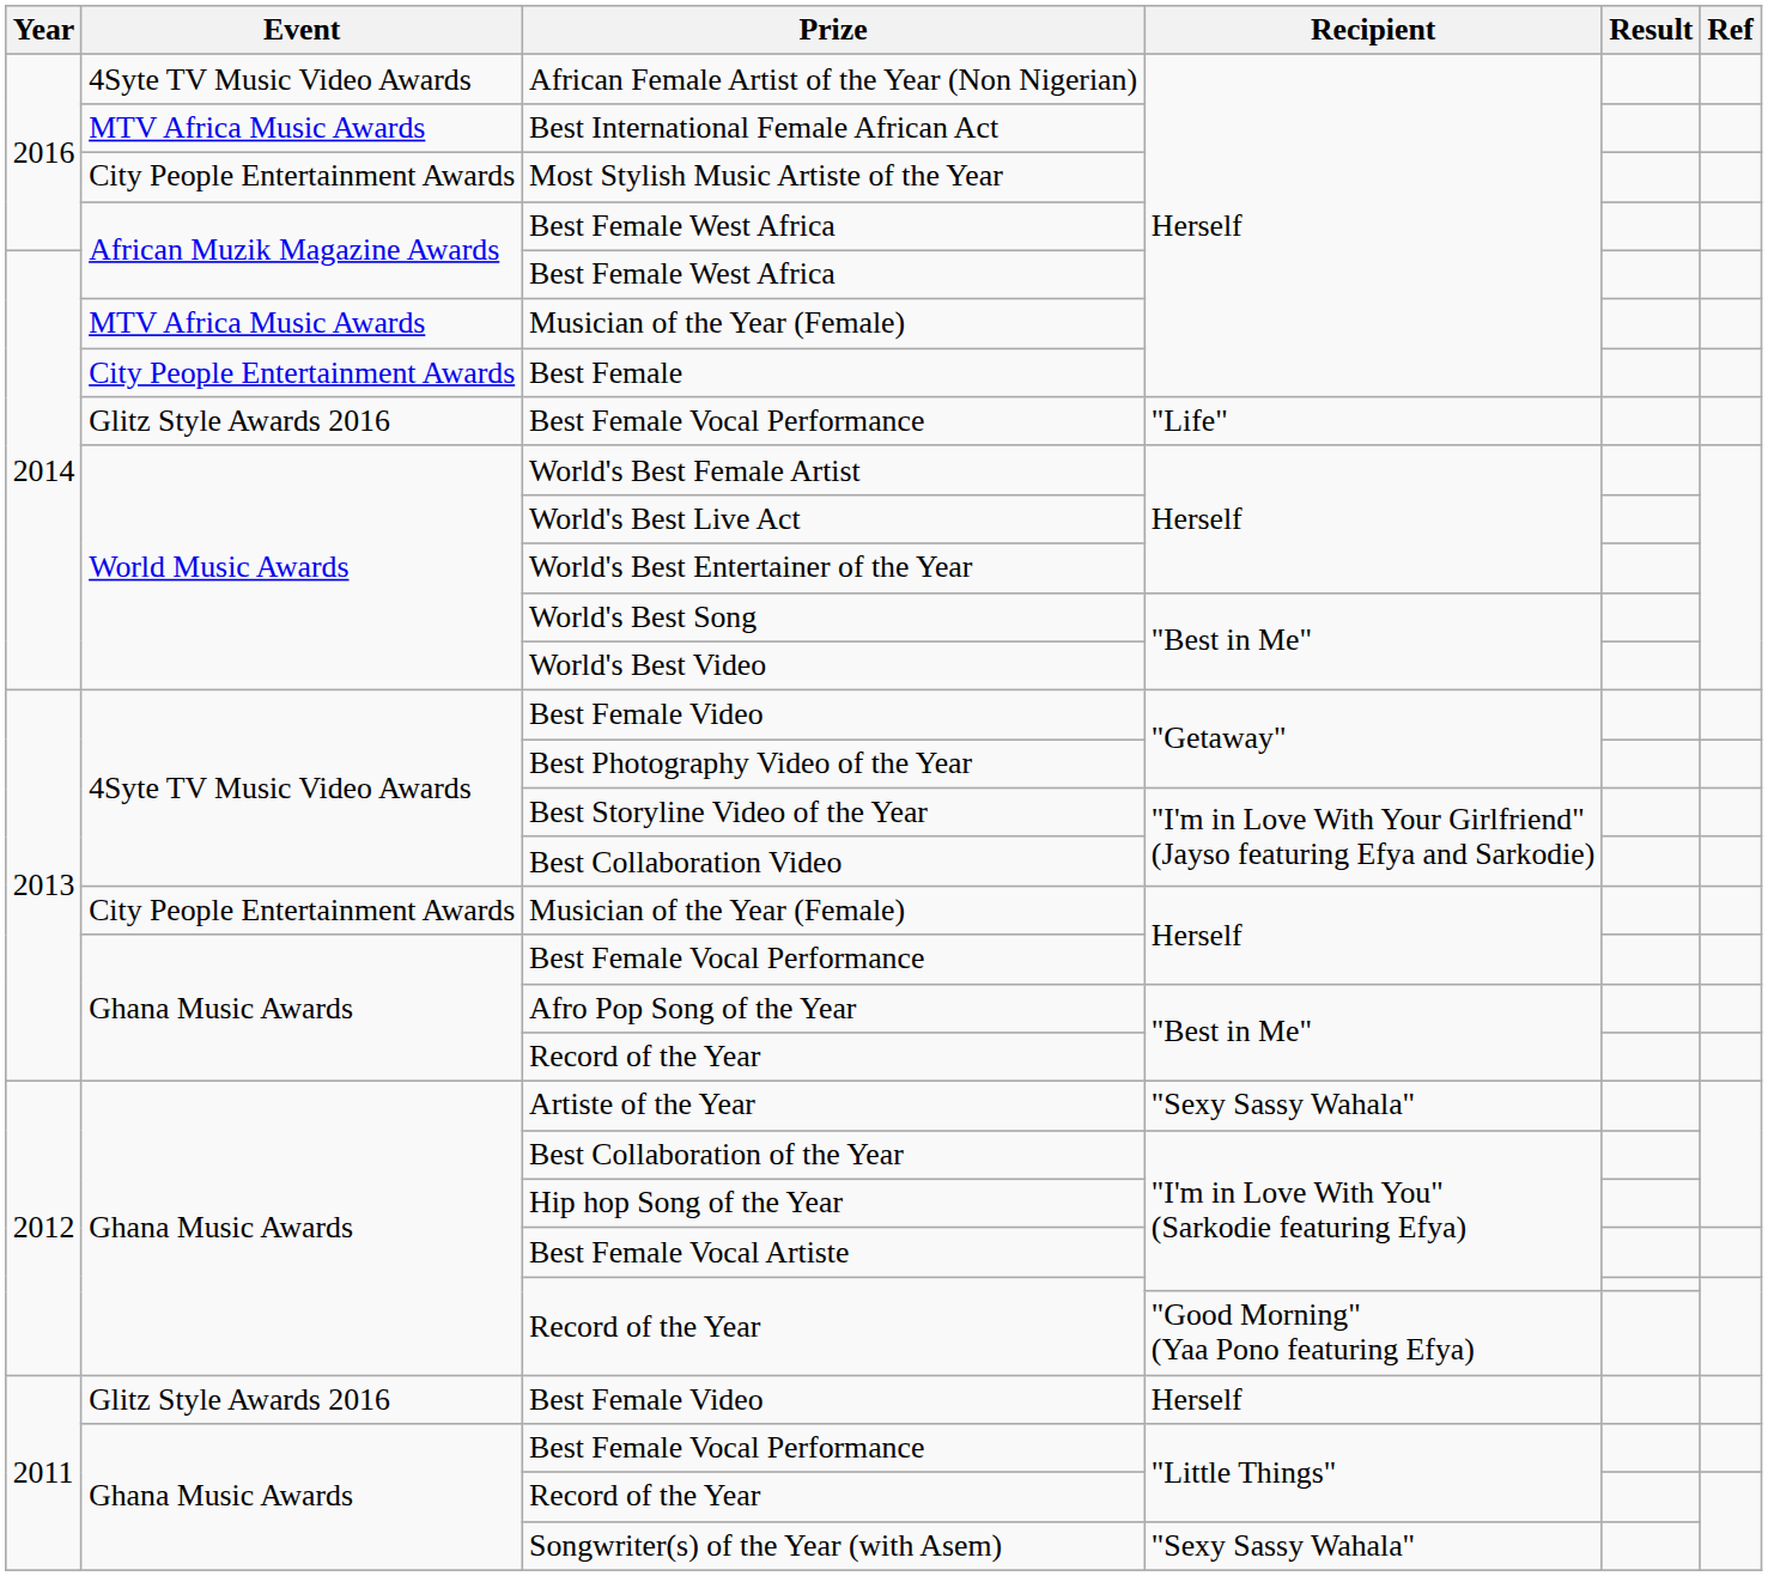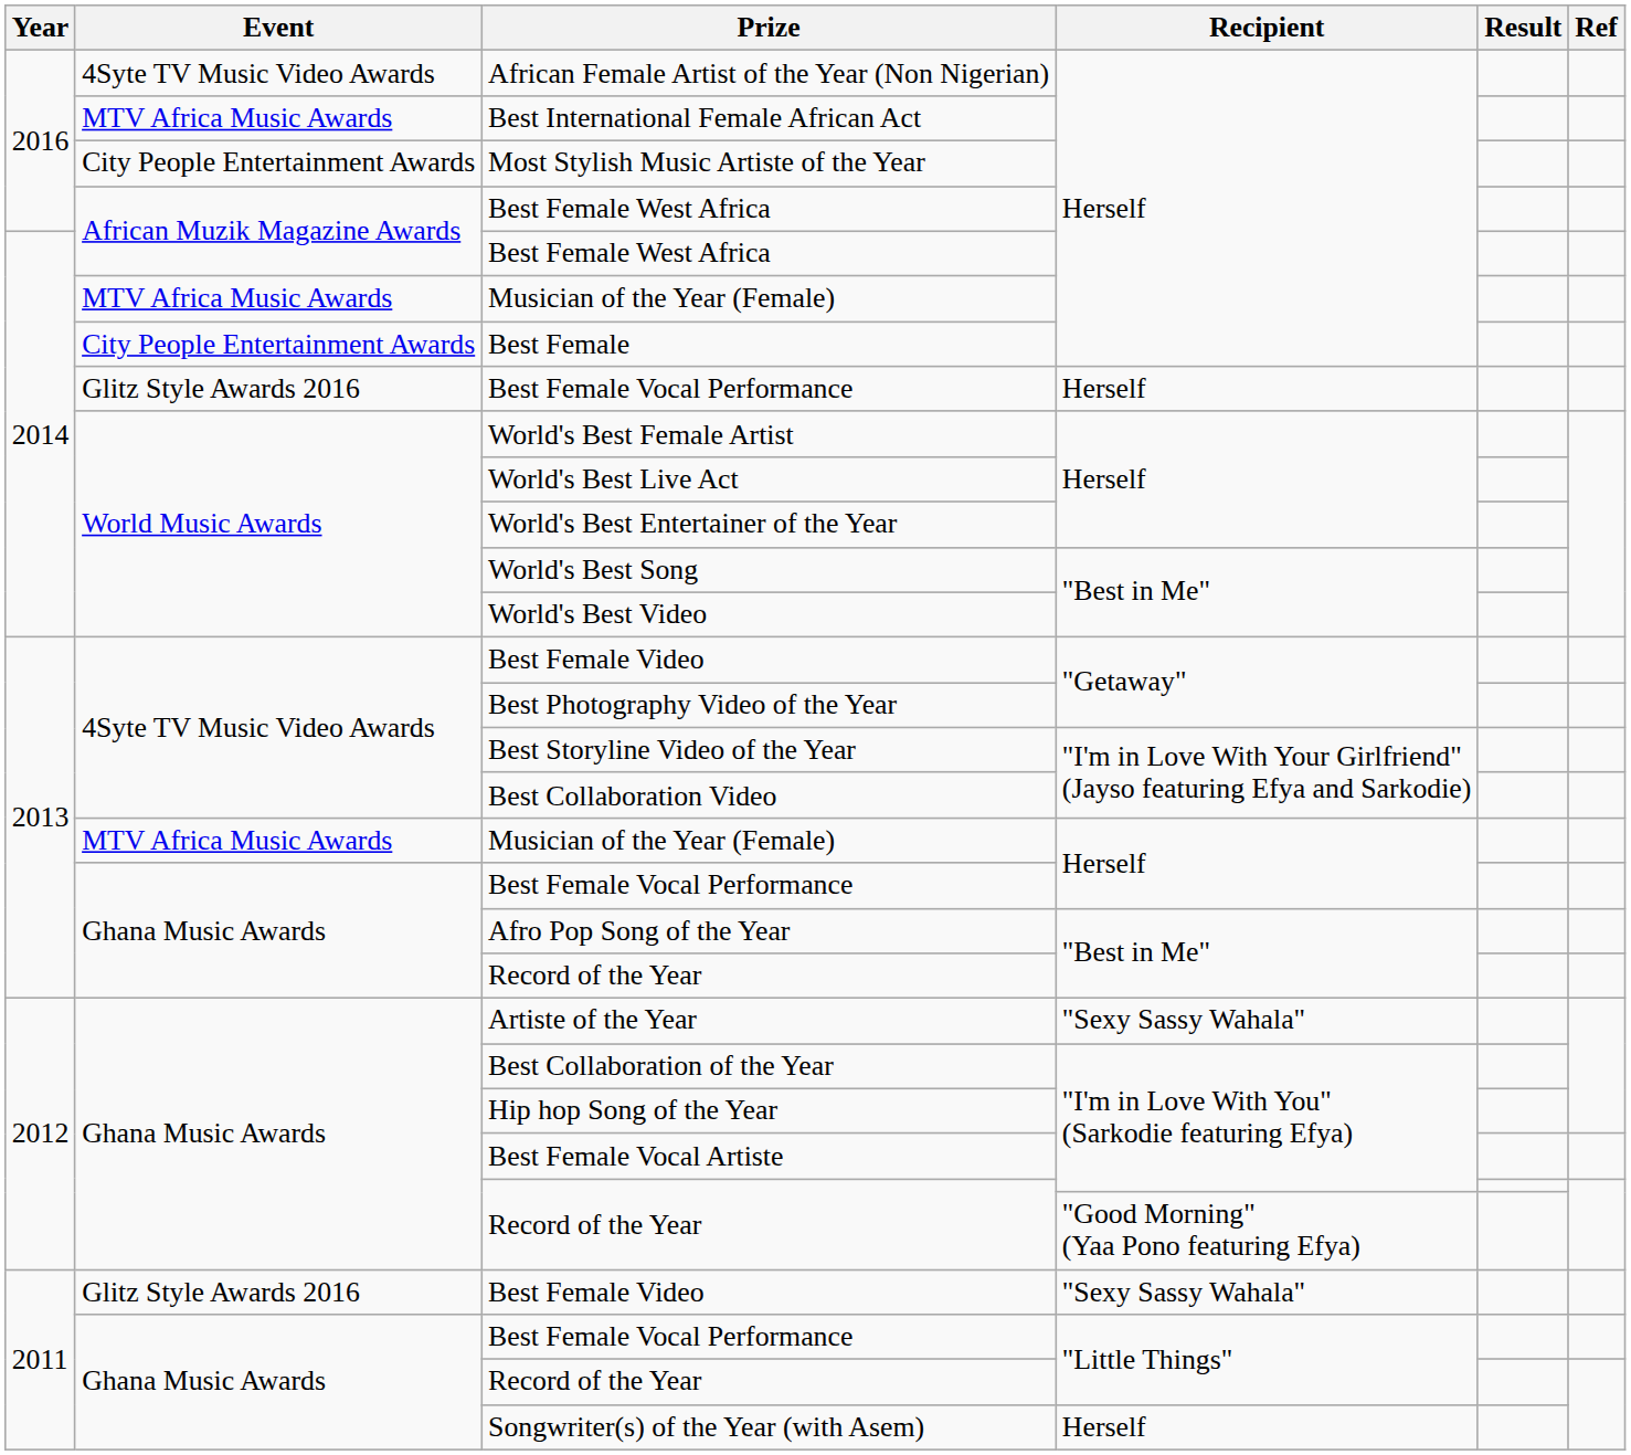 <table class="wikitable">
 <tr>
 <th>Year</th>
 <th>Event</th>
 <th>Prize</th>
 <th>Recipient</th>
 <th>Result</th>
 <th>Ref</th>
 </tr>
 <tr>
 <td rowspan="4">2016</td>
 <td>4Syte TV Music Video Awards</td>
 <td>African Female Artist of the Year (Non Nigerian)</td>
 <td rowspan="7">Herself</td>
 <td></td>
 <td></td>
 </tr>
 <tr>
 <td><a href='#'>MTV Africa Music Awards</a></td>
 <td>Best International Female African Act</td>
 <td></td>
 <td></td>
 </tr>
 <tr>
 <td>City People Entertainment Awards</td>
 <td>Most Stylish Music Artiste of the Year</td>
 <td></td>
 <td></td>
 </tr>
 <tr>
 <td rowspan="2"><a href='#'>African Muzik Magazine Awards</a></td>
 <td>Best Female West Africa</td>
 <td></td>
 <td></td>
 </tr>
 <tr>
 <td rowspan="9">2014</td>
 <td>Best Female West Africa</td>
 <td></td>
 <td></td>
 </tr>
 <tr>
 <td><a href='#'>MTV Africa Music Awards</a></td>
 <td>Musician of the Year (Female)</td>
 <td></td>
 <td></td>
 </tr>
 <tr>
 <td><a href='#'>City People Entertainment Awards</a></td>
 <td>Best Female</td>
 <td></td>
 <td></td>
 </tr>
 <tr>
 <td>Glitz Style Awards 2016</td>
 <td>Best Female Vocal Performance</td>
-<td>"Life"</td>
+<td>Herself</td>
 <td></td>
 <td></td>
 </tr>
 <tr>
 <td rowspan="5"><a href='#'>World Music Awards</a></td>
 <td>World's Best Female Artist</td>
 <td rowspan="3">Herself</td>
 <td></td>
 <td rowspan="5"><br><br></td>
 </tr>
 <tr>
 <td>World's Best Live Act</td>
 <td></td>
 </tr>
 <tr>
 <td>World's Best Entertainer of the Year</td>
 <td></td>
 </tr>
 <tr>
 <td>World's Best Song</td>
 <td rowspan="2">"Best in Me"</td>
 <td></td>
 </tr>
 <tr>
 <td>World's Best Video</td>
 <td></td>
 </tr>
 <tr>
 <td rowspan="8">2013</td>
 <td rowspan="4">4Syte TV Music Video Awards</td>
 <td>Best Female Video</td>
 <td rowspan="2">"Getaway"</td>
 <td></td>
 <td rowspan="1"></td>
 </tr>
 <tr>
 <td>Best Photography Video of the Year</td>
 <td></td>
 <td rowspan="1"></td>
 </tr>
 <tr>
 <td>Best Storyline Video of the Year</td>
 <td rowspan="2">"I'm in Love With Your Girlfriend" <br><span>(Jayso featuring Efya and Sarkodie)</span></td>
 <td></td>
 <td rowspan="1"></td>
 </tr>
 <tr>
 <td>Best Collaboration Video</td>
 <td></td>
 <td rowspan="1"></td>
 </tr>
 <tr>
-<td>City People Entertainment Awards</td>
+<td><a href='#'>MTV Africa Music Awards</a></td>
 <td>Musician of the Year (Female)</td>
 <td rowspan="2">Herself</td>
 <td></td>
 <td></td>
 </tr>
 <tr>
 <td rowspan="3">Ghana Music Awards</td>
 <td>Best Female Vocal Performance</td>
 <td></td>
 <td></td>
 </tr>
 <tr>
 <td>Afro Pop Song of the Year</td>
 <td rowspan="2">"Best in Me"</td>
 <td></td>
 <td></td>
 </tr>
 <tr>
 <td>Record of the Year</td>
 <td></td>
 <td></td>
 </tr>
 <tr>
 <td rowspan="6">2012</td>
 <td rowspan="6">Ghana Music Awards</td>
 <td>Artiste of the Year</td>
 <td>"Sexy Sassy Wahala"</td>
 <td></td>
 <td rowspan="3"></td>
 </tr>
 <tr>
 <td>Best Collaboration of the Year</td>
 <td rowspan="4">"I'm in Love With You" <br><span>(Sarkodie featuring Efya)</span></td>
 <td></td>
 </tr>
 <tr>
 <td>Hip hop Song of the Year</td>
 <td></td>
 </tr>
 <tr>
 <td>Best Female Vocal Artiste</td>
 <td></td>
 <td></td>
 </tr>
 <tr>
 <td rowspan="2">Record of the Year</td>
 <td></td>
 <td rowspan="2"></td>
 </tr>
 <tr>
 <td>"Good Morning" <br><span>(Yaa Pono featuring Efya)</span></td>
 <td></td>
 </tr>
 <tr>
 <td rowspan="4">2011</td>
 <td>Glitz Style Awards 2016</td>
 <td>Best Female Video</td>
-<td>Herself</td>
+<td>"Sexy Sassy Wahala"</td>
 <td></td>
 <td></td>
 </tr>
 <tr>
 <td rowspan="3">Ghana Music Awards</td>
 <td>Best Female Vocal Performance</td>
 <td rowspan="2">"Little Things"</td>
 <td></td>
 <td></td>
 </tr>
 <tr>
 <td>Record of the Year</td>
 <td></td>
 <td rowspan="2"></td>
 </tr>
 <tr>
 <td>Songwriter(s) of the Year <span>(with Asem)</span></td>
-<td>"Sexy Sassy Wahala"</td>
+<td>Herself</td>
 <td></td>
 </tr>
 </table>
